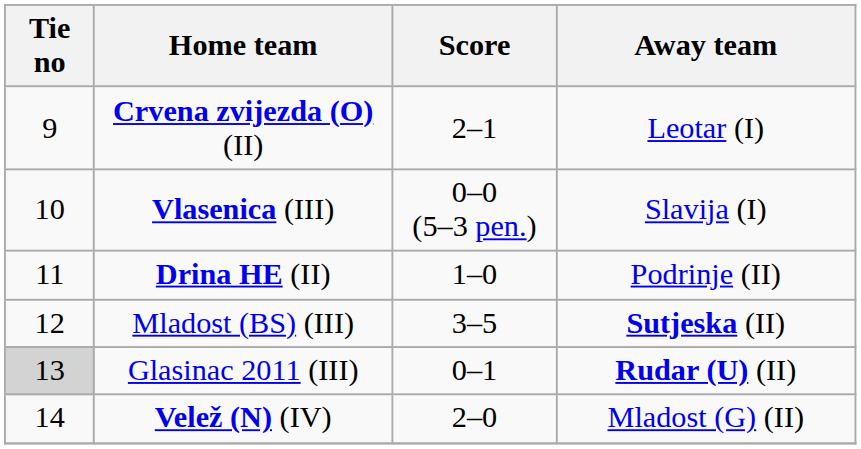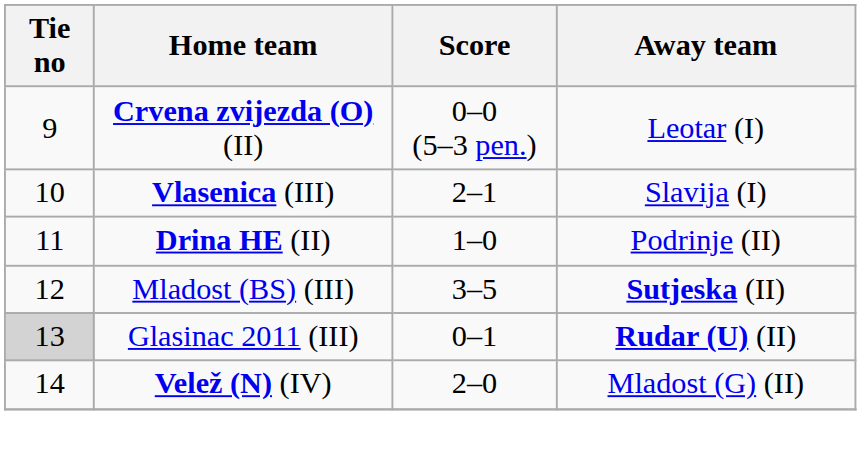 <table class="wikitable" style="text-align: center">
 <tr>
 <th width=40>Tie no</th>
 <th width=150>Home team</th>
 <th width=80>Score</th>
 <th width=150>Away team</th>
 </tr>
 <tr>
 <td>9</td>
 <td><strong><a href='#'>Crvena zvijezda (O)</a></strong> (II)</td>
-<td>2–1</td>
+<td>0–0<br>(5–3 <a href='#'>pen.</a>)</td>
 <td><a href='#'>Leotar</a> (I)</td>
 </tr>
 <tr>
 <td>10</td>
 <td><strong><a href='#'>Vlasenica</a></strong> (III)</td>
-<td>0–0<br>(5–3 <a href='#'>pen.</a>)</td>
+<td>2–1</td>
 <td><a href='#'>Slavija</a> (I)</td>
 </tr>
 <tr>
 <td>11</td>
 <td><strong><a href='#'>Drina HE</a></strong> (II)</td>
 <td>1–0</td>
 <td><a href='#'>Podrinje</a> (II)</td>
 </tr>
 <tr>
 <td>12</td>
 <td><a href='#'>Mladost (BS)</a> (III)</td>
 <td>3–5</td>
 <td><strong><a href='#'>Sutjeska</a></strong> (II)</td>
 </tr>
 <tr>
 <td style="background: lightgrey;">13</td>
 <td><a href='#'>Glasinac 2011</a> (III)</td>
 <td>0–1</td>
 <td><strong><a href='#'>Rudar (U)</a></strong> (II)</td>
 </tr>
 <tr>
 <td>14</td>
 <td><strong><a href='#'>Velež (N)</a></strong> (IV)</td>
 <td>2–0</td>
 <td><a href='#'>Mladost (G)</a> (II)</td>
 </tr>
 <tr>
 </tr>
 </table>
